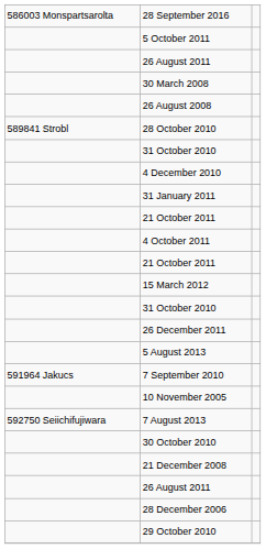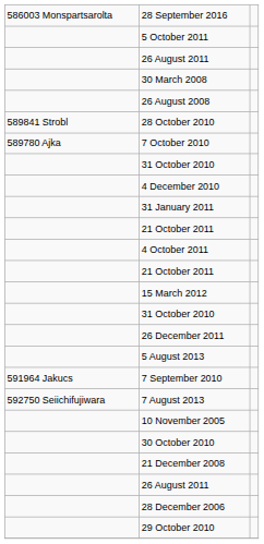 <table class="wikitable" style="font-size: 80%; float: left; width: 26em; margin-right: 1em; height: 700px">
 <tr>
 <td>586003 Monspartsarolta</td>
 <td>28 September 2016</td>
 <td> </td>
 </tr>
 <tr>
 <td></td>
 <td>5 October 2011</td>
 <td></td>
 </tr>
 <tr>
 <td></td>
 <td>26 August 2011</td>
 <td></td>
 </tr>
 <tr>
 <td></td>
 <td>30 March 2008</td>
 <td></td>
 </tr>
 <tr>
 <td></td>
 <td>26 August 2008</td>
 <td></td>
 </tr>
 <tr>
 <td>589841 Strobl</td>
 <td>28 October 2010</td>
+<td> </td>
+</tr>
+<tr>
+<td>589780 Ajka</td>
+<td>7 October 2010</td>
 <td> </td>
 </tr>
 <tr>
 <td></td>
 <td>31 October 2010</td>
 <td> </td>
 </tr>
 <tr>
 <td></td>
 <td>4 December 2010</td>
 <td> </td>
 </tr>
 <tr>
 <td></td>
 <td>31 January 2011</td>
 <td> </td>
 </tr>
 <tr>
 <td></td>
 <td>21 October 2011</td>
 <td></td>
 </tr>
 <tr>
 <td></td>
 <td>4 October 2011</td>
 <td></td>
 </tr>
 <tr>
 <td></td>
 <td>21 October 2011</td>
 <td></td>
 </tr>
 <tr>
 <td></td>
 <td>15 March 2012</td>
 <td></td>
 </tr>
 <tr>
 <td></td>
 <td>31 October 2010</td>
 <td> </td>
 </tr>
 <tr>
 <td></td>
 <td>26 December 2011</td>
 <td></td>
 </tr>
 <tr>
 <td></td>
 <td>5 August 2013</td>
 <td></td>
 </tr>
 <tr>
 <td>591964 Jakucs</td>
 <td>7 September 2010</td>
 <td> </td>
 </tr>
 <tr>
+<td>592750 Seiichifujiwara</td>
+<td>7 August 2013</td>
+<td> </td>
+</tr>
+<tr>
 <td></td>
 <td>10 November 2005</td>
 <td></td>
-</tr>
-<tr>
-<td>592750 Seiichifujiwara</td>
-<td>7 August 2013</td>
-<td> </td>
 </tr>
 <tr>
 <td></td>
 <td>30 October 2010</td>
 <td> </td>
 </tr>
 <tr>
 <td></td>
 <td>21 December 2008</td>
 <td></td>
 </tr>
 <tr>
 <td></td>
 <td>26 August 2011</td>
 <td></td>
 </tr>
 <tr>
 <td></td>
 <td>28 December 2006</td>
 <td></td>
 </tr>
 <tr>
 <td></td>
 <td>29 October 2010</td>
 <td> </td>
 </tr>
 <tr>
 </tr>
 </table>
